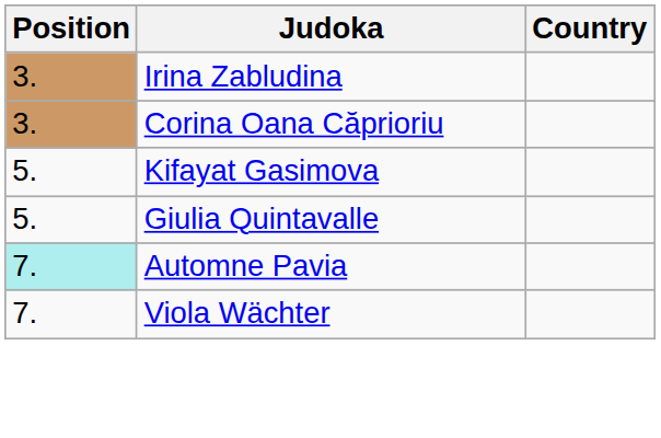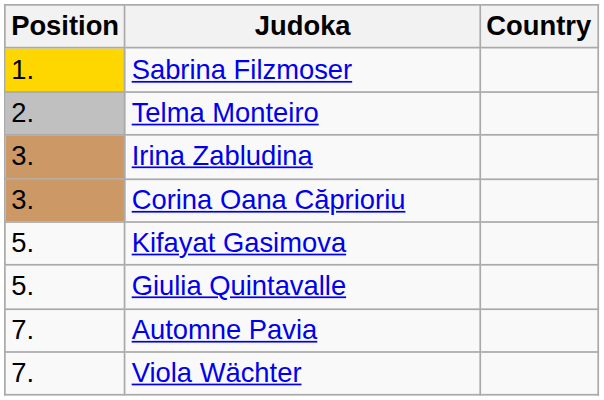 <table class=wikitable>
 <tr>
 <th width=10>Position</th>
 <th width=200>Judoka</th>
 <th>Country</th>
+</tr>
+<tr>
+<td bgcolor=gold>1.</td>
+<td><a href='#'>Sabrina Filzmoser</a></td>
+<td></td>
+</tr>
+<tr>
+<td bgcolor="silver">2.</td>
+<td><a href='#'>Telma Monteiro</a></td>
+<td></td>
 </tr>
 <tr>
 <td bgcolor="CC9966">3.</td>
 <td><a href='#'>Irina Zabludina</a></td>
 <td></td>
 </tr>
 <tr>
 <td bgcolor="CC9966">3.</td>
 <td><a href='#'>Corina Oana Căprioriu</a></td>
 <td></td>
 </tr>
 <tr>
 <td>5.</td>
 <td><a href='#'>Kifayat Gasimova</a></td>
 <td></td>
 </tr>
 <tr>
 <td>5.</td>
 <td><a href='#'>Giulia Quintavalle</a></td>
 <td></td>
 </tr>
 <tr>
-<td style="background: paleturquoise;">7.</td>
+<td>7.</td>
 <td><a href='#'>Automne Pavia</a></td>
 <td></td>
 </tr>
 <tr>
 <td>7.</td>
 <td><a href='#'>Viola Wächter</a></td>
 <td></td>
 </tr>
 </table>
